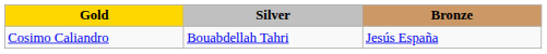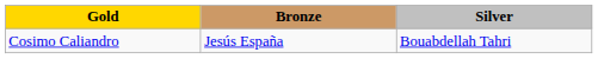 <table class="wikitable" style="text-align:left">
 <tr align="center">
 <td width=200 bgcolor=gold><strong>Gold</strong></td>
+<td width=200 bgcolor=CC9966><strong>Bronze</strong></td>
 <td width=200 bgcolor=silver><strong>Silver</strong></td>
-<td width=200 bgcolor=CC9966><strong>Bronze</strong></td>
 </tr>
 <tr>
 <td><a href='#'>Cosimo Caliandro</a><br><em></em></td>
+<td><a href='#'>Jesús España</a><br><em></em></td>
 <td><a href='#'>Bouabdellah Tahri</a><br><em></em></td>
-<td><a href='#'>Jesús España</a><br><em></em></td>
 </tr>
 </table>
